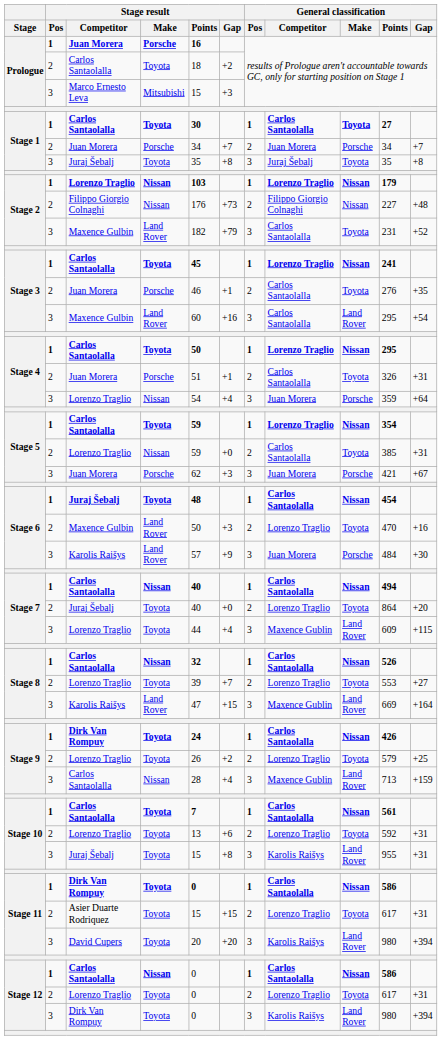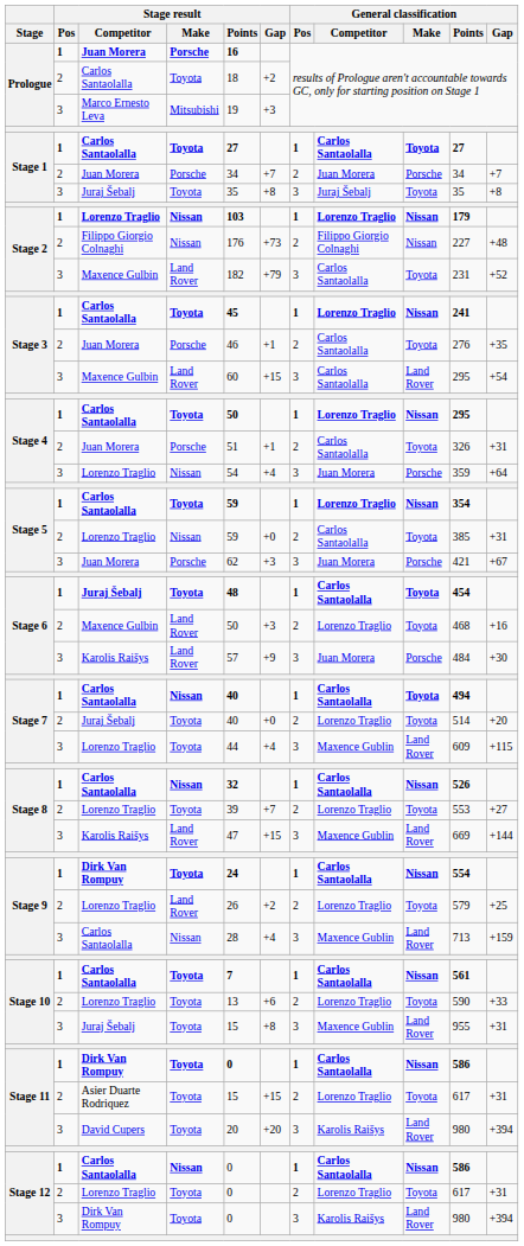 <table class="wikitable" style="font-size:85%;">
 <tr>
 <th></th>
 <th colspan=5>Stage result</th>
 <th colspan=5>General classification</th>
 </tr>
 <tr>
 <th width="40px">Stage</th>
 <th width="30px">Pos</th>
 <th width="200px">Competitor</th>
 <th width="70px">Make</th>
 <th width="40px">Points</th>
 <th width="40px">Gap</th>
 <th width="30px">Pos</th>
 <th width="200px">Competitor</th>
 <th width="70px">Make</th>
 <th width="40px">Points</th>
 <th width="40px">Gap</th>
 </tr>
 <tr>
 <th rowspan=3>Prologue</th>
 <td><strong>1</strong></td>
 <td><strong> <a href='#'>Juan Morera</a></strong></td>
 <td><strong><a href='#'>Porsche</a></strong></td>
 <td><strong>16</strong></td>
 <td></td>
 <td colspan=5 rowspan=3><em>results of Prologue aren't accountable towards GC, only for starting position on Stage 1</em></td>
 </tr>
 <tr>
 <td>2</td>
 <td> <a href='#'>Carlos Santaolalla</a></td>
 <td><a href='#'>Toyota</a></td>
 <td>18</td>
 <td>+2</td>
 </tr>
 <tr>
 <td>3</td>
 <td> <a href='#'>Marco Ernesto Leva</a></td>
 <td><a href='#'>Mitsubishi</a></td>
-<td>15</td>
+<td>19</td>
 <td>+3</td>
 </tr>
 <tr>
 <th colspan=11></th>
 </tr>
 <tr>
 <th rowspan=3>Stage 1</th>
 <td><strong>1</strong></td>
 <td><strong> <a href='#'>Carlos Santaolalla</a></strong></td>
 <td><strong><a href='#'>Toyota</a></strong></td>
-<td><strong>30</strong></td>
+<td><strong>27</strong></td>
 <td></td>
 <td><strong>1</strong></td>
 <td><strong> <a href='#'>Carlos Santaolalla</a></strong></td>
 <td><strong><a href='#'>Toyota</a></strong></td>
 <td><strong>27</strong></td>
 <td></td>
 </tr>
 <tr>
 <td>2</td>
 <td> <a href='#'>Juan Morera</a></td>
 <td><a href='#'>Porsche</a></td>
 <td>34</td>
 <td>+7</td>
 <td>2</td>
 <td> <a href='#'>Juan Morera</a></td>
 <td><a href='#'>Porsche</a></td>
 <td>34</td>
 <td>+7</td>
 </tr>
 <tr>
 <td>3</td>
 <td> <a href='#'>Juraj Šebalj</a></td>
 <td><a href='#'>Toyota</a></td>
 <td>35</td>
 <td>+8</td>
 <td>3</td>
 <td> <a href='#'>Juraj Šebalj</a></td>
 <td><a href='#'>Toyota</a></td>
 <td>35</td>
 <td>+8</td>
 </tr>
 <tr>
 <th colspan=11></th>
 </tr>
 <tr>
 <th rowspan=3>Stage 2</th>
 <td><strong>1</strong></td>
 <td><strong> <a href='#'>Lorenzo Traglio</a></strong></td>
 <td><strong><a href='#'>Nissan</a></strong></td>
 <td><strong>103</strong></td>
 <td></td>
 <td><strong>1</strong></td>
 <td><strong> <a href='#'>Lorenzo Traglio</a></strong></td>
 <td><strong><a href='#'>Nissan</a></strong></td>
 <td><strong>179</strong></td>
 <td></td>
 </tr>
 <tr>
 <td>2</td>
 <td> <a href='#'>Filippo Giorgio Colnaghi</a></td>
 <td><a href='#'>Nissan</a></td>
 <td>176</td>
 <td>+73</td>
 <td>2</td>
 <td> <a href='#'>Filippo Giorgio Colnaghi</a></td>
 <td><a href='#'>Nissan</a></td>
 <td>227</td>
 <td>+48</td>
 </tr>
 <tr>
 <td>3</td>
 <td> <a href='#'>Maxence Gulbin</a></td>
 <td><a href='#'>Land Rover</a></td>
 <td>182</td>
 <td>+79</td>
 <td>3</td>
 <td> <a href='#'>Carlos Santaolalla</a></td>
 <td><a href='#'>Toyota</a></td>
 <td>231</td>
 <td>+52</td>
 </tr>
 <tr>
 <th colspan=11></th>
 </tr>
 <tr>
 <th rowspan=3>Stage 3</th>
 <td><strong>1</strong></td>
 <td><strong> <a href='#'>Carlos Santaolalla</a></strong></td>
 <td><strong><a href='#'>Toyota</a></strong></td>
 <td><strong>45</strong></td>
 <td></td>
 <td><strong>1</strong></td>
 <td><strong> <a href='#'>Lorenzo Traglio</a></strong></td>
 <td><strong><a href='#'>Nissan</a></strong></td>
 <td><strong>241</strong></td>
 <td></td>
 </tr>
 <tr>
 <td>2</td>
 <td> <a href='#'>Juan Morera</a></td>
 <td><a href='#'>Porsche</a></td>
 <td>46</td>
 <td>+1</td>
 <td>2</td>
 <td> <a href='#'>Carlos Santaolalla</a></td>
 <td><a href='#'>Toyota</a></td>
 <td>276</td>
 <td>+35</td>
 </tr>
 <tr>
 <td>3</td>
 <td> <a href='#'>Maxence Gulbin</a></td>
 <td><a href='#'>Land Rover</a></td>
 <td>60</td>
-<td>+16</td>
+<td>+15</td>
 <td>3</td>
 <td> <a href='#'>Carlos Santaolalla</a></td>
 <td><a href='#'>Land Rover</a></td>
 <td>295</td>
 <td>+54</td>
 </tr>
 <tr>
 <th colspan=11></th>
 </tr>
 <tr>
 <th rowspan=3>Stage 4</th>
 <td><strong>1</strong></td>
 <td><strong> <a href='#'>Carlos Santaolalla</a></strong></td>
 <td><strong><a href='#'>Toyota</a></strong></td>
 <td><strong>50</strong></td>
 <td></td>
 <td><strong>1</strong></td>
 <td><strong> <a href='#'>Lorenzo Traglio</a></strong></td>
 <td><strong><a href='#'>Nissan</a></strong></td>
 <td><strong>295</strong></td>
 <td></td>
 </tr>
 <tr>
 <td>2</td>
 <td> <a href='#'>Juan Morera</a></td>
 <td><a href='#'>Porsche</a></td>
 <td>51</td>
 <td>+1</td>
 <td>2</td>
 <td> <a href='#'>Carlos Santaolalla</a></td>
 <td><a href='#'>Toyota</a></td>
 <td>326</td>
 <td>+31</td>
 </tr>
 <tr>
 <td>3</td>
 <td> <a href='#'>Lorenzo Traglio</a></td>
 <td><a href='#'>Nissan</a></td>
 <td>54</td>
 <td>+4</td>
 <td>3</td>
 <td> <a href='#'>Juan Morera</a></td>
 <td><a href='#'>Porsche</a></td>
 <td>359</td>
 <td>+64</td>
 </tr>
 <tr>
 <th colspan=11></th>
 </tr>
 <tr>
 <th rowspan=3>Stage 5</th>
 <td><strong>1</strong></td>
 <td><strong> <a href='#'>Carlos Santaolalla</a></strong></td>
 <td><strong><a href='#'>Toyota</a></strong></td>
 <td><strong>59</strong></td>
 <td></td>
 <td><strong>1</strong></td>
 <td><strong> <a href='#'>Lorenzo Traglio</a></strong></td>
 <td><strong><a href='#'>Nissan</a></strong></td>
 <td><strong>354</strong></td>
 <td></td>
 </tr>
 <tr>
 <td>2</td>
 <td> <a href='#'>Lorenzo Traglio</a></td>
 <td><a href='#'>Nissan</a></td>
 <td>59</td>
 <td>+0</td>
 <td>2</td>
 <td> <a href='#'>Carlos Santaolalla</a></td>
 <td><a href='#'>Toyota</a></td>
 <td>385</td>
 <td>+31</td>
 </tr>
 <tr>
 <td>3</td>
 <td> <a href='#'>Juan Morera</a></td>
 <td><a href='#'>Porsche</a></td>
 <td>62</td>
 <td>+3</td>
 <td>3</td>
 <td> <a href='#'>Juan Morera</a></td>
 <td><a href='#'>Porsche</a></td>
 <td>421</td>
 <td>+67</td>
 </tr>
 <tr>
 <th colspan=11></th>
 </tr>
 <tr>
 <th rowspan=3>Stage 6</th>
 <td><strong>1</strong></td>
 <td><strong> <a href='#'>Juraj Šebalj</a></strong></td>
 <td><strong><a href='#'>Toyota</a></strong></td>
 <td><strong>48</strong></td>
 <td></td>
 <td><strong>1</strong></td>
 <td><strong> <a href='#'>Carlos Santaolalla</a></strong></td>
-<td><strong><a href='#'>Nissan</a></strong></td>
+<td><strong><a href='#'>Toyota</a></strong></td>
 <td><strong>454</strong></td>
 <td></td>
 </tr>
 <tr>
 <td>2</td>
 <td> <a href='#'>Maxence Gulbin</a></td>
 <td><a href='#'>Land Rover</a></td>
 <td>50</td>
 <td>+3</td>
 <td>2</td>
 <td> <a href='#'>Lorenzo Traglio</a></td>
 <td><a href='#'>Toyota</a></td>
-<td>470</td>
+<td>468</td>
 <td>+16</td>
 </tr>
 <tr>
 <td>3</td>
 <td> <a href='#'>Karolis Raišys</a></td>
 <td><a href='#'>Land Rover</a></td>
 <td>57</td>
 <td>+9</td>
 <td>3</td>
 <td> <a href='#'>Juan Morera</a></td>
 <td><a href='#'>Porsche</a></td>
 <td>484</td>
 <td>+30</td>
 </tr>
 <tr>
 <th colspan=11></th>
 </tr>
 <tr>
 <th rowspan=3>Stage 7</th>
 <td><strong>1</strong></td>
 <td><strong> <a href='#'>Carlos Santaolalla</a></strong></td>
 <td><strong><a href='#'>Nissan</a></strong></td>
 <td><strong>40</strong></td>
 <td></td>
 <td><strong>1</strong></td>
 <td><strong> <a href='#'>Carlos Santaolalla</a></strong></td>
-<td><strong><a href='#'>Nissan</a></strong></td>
+<td><strong><a href='#'>Toyota</a></strong></td>
 <td><strong>494</strong></td>
 <td></td>
 </tr>
 <tr>
 <td>2</td>
 <td> <a href='#'>Juraj Šebalj</a></td>
 <td><a href='#'>Toyota</a></td>
 <td>40</td>
 <td>+0</td>
 <td>2</td>
 <td> <a href='#'>Lorenzo Traglio</a></td>
 <td><a href='#'>Toyota</a></td>
-<td>864</td>
+<td>514</td>
 <td>+20</td>
 </tr>
 <tr>
 <td>3</td>
 <td> <a href='#'>Lorenzo Traglio</a></td>
 <td><a href='#'>Toyota</a></td>
 <td>44</td>
 <td>+4</td>
 <td>3</td>
 <td> <a href='#'>Maxence Gublin</a></td>
 <td><a href='#'>Land Rover</a></td>
 <td>609</td>
 <td>+115</td>
 </tr>
 <tr>
 <th colspan=11></th>
 </tr>
 <tr>
 <th rowspan=3>Stage 8</th>
 <td><strong>1</strong></td>
 <td><strong> <a href='#'>Carlos Santaolalla</a></strong></td>
 <td><strong><a href='#'>Nissan</a></strong></td>
 <td><strong>32</strong></td>
 <td></td>
 <td><strong>1</strong></td>
 <td><strong> <a href='#'>Carlos Santaolalla</a></strong></td>
 <td><strong><a href='#'>Nissan</a></strong></td>
 <td><strong>526</strong></td>
 <td></td>
 </tr>
 <tr>
 <td>2</td>
 <td> <a href='#'>Lorenzo Traglio</a></td>
 <td><a href='#'>Toyota</a></td>
 <td>39</td>
 <td>+7</td>
 <td>2</td>
 <td> <a href='#'>Lorenzo Traglio</a></td>
 <td><a href='#'>Toyota</a></td>
 <td>553</td>
 <td>+27</td>
 </tr>
 <tr>
 <td>3</td>
 <td> <a href='#'>Karolis Raišys</a></td>
 <td><a href='#'>Land Rover</a></td>
 <td>47</td>
 <td>+15</td>
 <td>3</td>
 <td> <a href='#'>Maxence Gublin</a></td>
 <td><a href='#'>Land Rover</a></td>
 <td>669</td>
-<td>+164</td>
+<td>+144</td>
 </tr>
 <tr>
 <th colspan=11></th>
 </tr>
 <tr>
 <th rowspan=3>Stage 9</th>
 <td><strong>1</strong></td>
 <td><strong> <a href='#'>Dirk Van Rompuy</a></strong></td>
 <td><strong><a href='#'>Toyota</a></strong></td>
 <td><strong>24</strong></td>
 <td></td>
 <td><strong>1</strong></td>
 <td><strong> <a href='#'>Carlos Santaolalla</a></strong></td>
 <td><strong><a href='#'>Nissan</a></strong></td>
-<td><strong>426</strong></td>
+<td><strong>554</strong></td>
 <td></td>
 </tr>
 <tr>
 <td>2</td>
 <td> <a href='#'>Lorenzo Traglio</a></td>
-<td><a href='#'>Toyota</a></td>
+<td><a href='#'>Land Rover</a></td>
 <td>26</td>
 <td>+2</td>
 <td>2</td>
 <td> <a href='#'>Lorenzo Traglio</a></td>
 <td><a href='#'>Toyota</a></td>
 <td>579</td>
 <td>+25</td>
 </tr>
 <tr>
 <td>3</td>
 <td> <a href='#'>Carlos Santaolalla</a></td>
 <td><a href='#'>Nissan</a></td>
 <td>28</td>
 <td>+4</td>
 <td>3</td>
 <td> <a href='#'>Maxence Gublin</a></td>
 <td><a href='#'>Land Rover</a></td>
 <td>713</td>
 <td>+159</td>
 </tr>
 <tr>
 <th colspan=11></th>
 </tr>
 <tr>
 <th rowspan=3>Stage 10</th>
 <td><strong>1</strong></td>
 <td><strong> <a href='#'>Carlos Santaolalla</a></strong></td>
 <td><strong><a href='#'>Toyota</a></strong></td>
 <td><strong>7</strong></td>
 <td></td>
 <td><strong>1</strong></td>
 <td><strong> <a href='#'>Carlos Santaolalla</a></strong></td>
 <td><strong><a href='#'>Nissan</a></strong></td>
 <td><strong>561</strong></td>
 <td></td>
 </tr>
 <tr>
 <td>2</td>
 <td> <a href='#'>Lorenzo Traglio</a></td>
 <td><a href='#'>Toyota</a></td>
 <td>13</td>
 <td>+6</td>
 <td>2</td>
 <td> <a href='#'>Lorenzo Traglio</a></td>
 <td><a href='#'>Toyota</a></td>
-<td>592</td>
-<td>+31</td>
+<td>590</td>
+<td>+33</td>
 </tr>
 <tr>
 <td>3</td>
 <td> <a href='#'>Juraj Šebalj</a></td>
 <td><a href='#'>Toyota</a></td>
 <td>15</td>
 <td>+8</td>
 <td>3</td>
-<td> <a href='#'>Karolis Raišys</a></td>
+<td> <a href='#'>Maxence Gublin</a></td>
 <td><a href='#'>Land Rover</a></td>
 <td>955</td>
 <td>+31</td>
 </tr>
 <tr>
 <th colspan=11></th>
 </tr>
 <tr>
 <th rowspan=3>Stage 11</th>
 <td><strong>1</strong></td>
 <td><strong> <a href='#'>Dirk Van Rompuy</a></strong></td>
 <td><strong><a href='#'>Toyota</a></strong></td>
 <td><strong>0</strong></td>
 <td></td>
 <td><strong>1</strong></td>
 <td><strong> <a href='#'>Carlos Santaolalla</a></strong></td>
 <td><strong><a href='#'>Nissan</a></strong></td>
 <td><strong>586</strong></td>
 <td></td>
 </tr>
 <tr>
 <td>2</td>
 <td> Asier Duarte Rodriquez</td>
 <td><a href='#'>Toyota</a></td>
 <td>15</td>
 <td>+15</td>
 <td>2</td>
 <td> <a href='#'>Lorenzo Traglio</a></td>
 <td><a href='#'>Toyota</a></td>
 <td>617</td>
 <td>+31</td>
 </tr>
 <tr>
 <td>3</td>
 <td> <a href='#'>David Cupers</a></td>
 <td><a href='#'>Toyota</a></td>
 <td>20</td>
 <td>+20</td>
 <td>3</td>
 <td> <a href='#'>Karolis Raišys</a></td>
 <td><a href='#'>Land Rover</a></td>
 <td>980</td>
 <td>+394</td>
 </tr>
 <tr>
 <th colspan=11></th>
 </tr>
 <tr>
 <th rowspan=3>Stage 12</th>
 <td><strong>1</strong></td>
 <td><strong> <a href='#'>Carlos Santaolalla</a></strong></td>
 <td><strong><a href='#'>Nissan</a></strong></td>
 <td>0</td>
 <td></td>
 <td><strong>1</strong></td>
 <td><strong> <a href='#'>Carlos Santaolalla</a></strong></td>
 <td><strong><a href='#'>Nissan</a></strong></td>
 <td><strong>586</strong></td>
 <td></td>
 </tr>
 <tr>
 <td>2</td>
 <td> <a href='#'>Lorenzo Traglio</a></td>
 <td><a href='#'>Toyota</a></td>
 <td>0</td>
 <td></td>
 <td>2</td>
 <td> <a href='#'>Lorenzo Traglio</a></td>
 <td><a href='#'>Toyota</a></td>
 <td>617</td>
 <td>+31</td>
 </tr>
 <tr>
 <td>3</td>
 <td> <a href='#'>Dirk Van Rompuy</a></td>
 <td><a href='#'>Toyota</a></td>
 <td>0</td>
 <td></td>
 <td>3</td>
 <td> <a href='#'>Karolis Raišys</a></td>
 <td><a href='#'>Land Rover</a></td>
 <td>980</td>
 <td>+394</td>
 </tr>
 <tr>
 <th colspan=11></th>
 </tr>
 </table>
